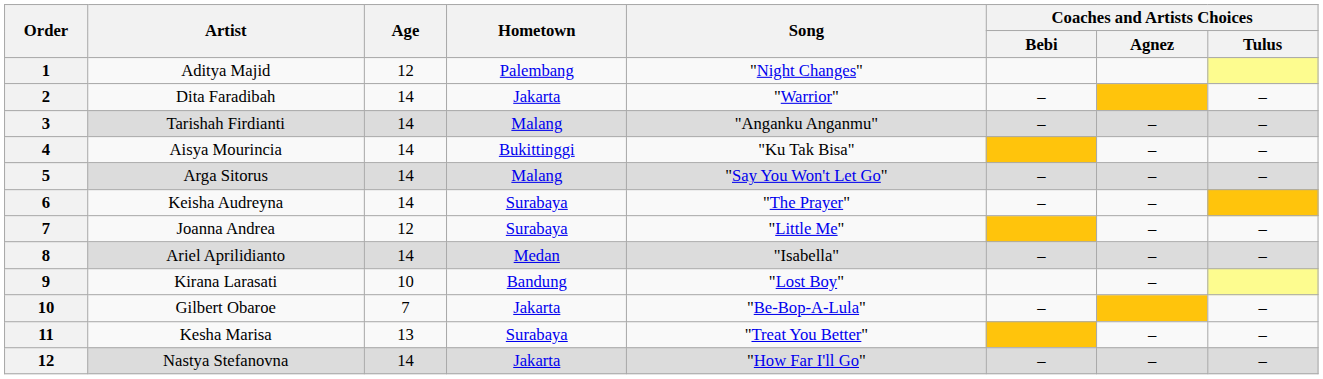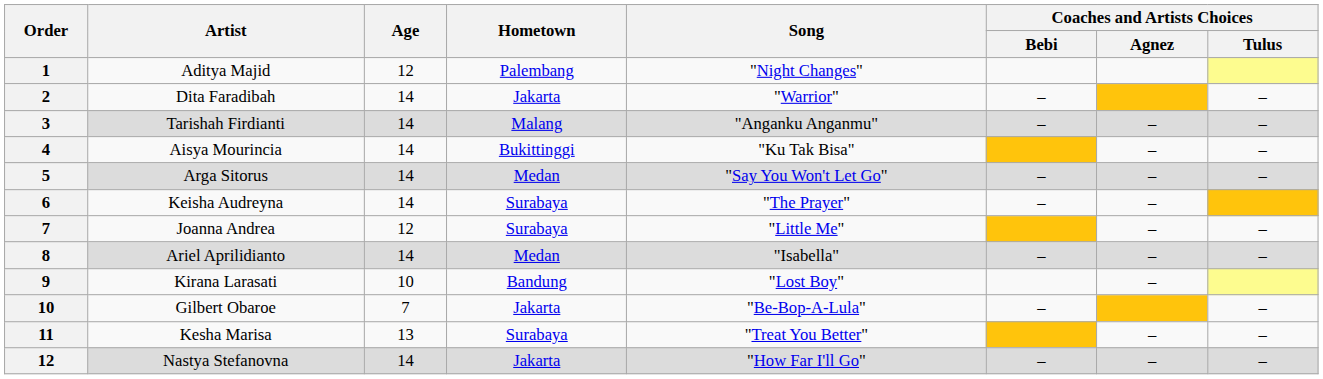 <table class="wikitable" style="text-align:center; width:100%;">
 <tr>
 <th rowspan="2" scope="col" style="width:06%;">Order</th>
 <th rowspan="2" scope="col" style="width:20%;">Artist</th>
 <th rowspan="2" scope="col" style="width:06%;">Age</th>
 <th rowspan="2" scope="col" style="width:13%;">Hometown</th>
 <th rowspan="2" scope="col" style="width:26%;">Song</th>
 <th colspan="3" scope="col" style="width:40%;">Coaches and Artists Choices</th>
 </tr>
 <tr>
 <th style="width:08%;">Bebi</th>
 <th style="width:08%;">Agnez</th>
 <th style="width:08%;">Tulus</th>
 </tr>
 <tr>
 <th>1</th>
 <td>Aditya Majid</td>
 <td>12</td>
 <td><a href='#'>Palembang</a></td>
 <td>"<a href='#'>Night Changes</a>"</td>
 <td><strong></strong></td>
 <td><strong></strong></td>
 <td style="background:#fdfc8f;"><strong></strong></td>
 </tr>
 <tr>
 <th>2</th>
 <td>Dita Faradibah</td>
 <td>14</td>
 <td><a href='#'>Jakarta</a></td>
 <td>"<a href='#'>Warrior</a>"</td>
 <td>–</td>
 <td style="background:#ffc40c;"><strong></strong></td>
 <td>–</td>
 </tr>
 <tr style="background:#dcdcdc;">
 <th>3</th>
 <td>Tarishah Firdianti</td>
 <td>14</td>
 <td><a href='#'>Malang</a></td>
 <td>"Anganku Anganmu"</td>
 <td>–</td>
 <td>–</td>
 <td>–</td>
 </tr>
 <tr>
 <th>4</th>
 <td>Aisya Mourincia</td>
 <td>14</td>
 <td><a href='#'>Bukittinggi</a></td>
 <td>"Ku Tak Bisa"</td>
 <td style="background:#ffc40c;"><strong></strong></td>
 <td>–</td>
 <td>–</td>
 </tr>
 <tr style="background:#dcdcdc;">
 <th>5</th>
 <td>Arga Sitorus</td>
 <td>14</td>
-<td><a href='#'>Malang</a></td>
+<td><a href='#'>Medan</a></td>
 <td>"<a href='#'>Say You Won't Let Go</a>"</td>
 <td>–</td>
 <td>–</td>
 <td>–</td>
 </tr>
 <tr>
 <th>6</th>
 <td>Keisha Audreyna</td>
 <td>14</td>
 <td><a href='#'>Surabaya</a></td>
 <td>"<a href='#'>The Prayer</a>"</td>
 <td>–</td>
 <td>–</td>
 <td style="background:#ffc40c;"><strong></strong></td>
 </tr>
 <tr>
 <th>7</th>
 <td>Joanna Andrea</td>
 <td>12</td>
 <td><a href='#'>Surabaya</a></td>
 <td>"<a href='#'>Little Me</a>"</td>
 <td style="background:#ffc40c;"><strong></strong></td>
 <td>–</td>
 <td>–</td>
 </tr>
 <tr style="background:#dcdcdc;">
 <th>8</th>
 <td>Ariel Aprilidianto</td>
 <td>14</td>
 <td><a href='#'>Medan</a></td>
 <td>"Isabella"</td>
 <td>–</td>
 <td>–</td>
 <td>–</td>
 </tr>
 <tr>
 <th>9</th>
 <td>Kirana Larasati</td>
 <td>10</td>
 <td><a href='#'>Bandung</a></td>
 <td>"<a href='#'>Lost Boy</a>"</td>
 <td><strong></strong></td>
 <td>–</td>
 <td style="background:#fdfc8f;"><strong></strong></td>
 </tr>
 <tr>
 <th>10</th>
 <td>Gilbert Obaroe</td>
 <td>7</td>
 <td><a href='#'>Jakarta</a></td>
 <td>"<a href='#'>Be-Bop-A-Lula</a>"</td>
 <td>–</td>
 <td style="background:#ffc40c;"><strong></strong></td>
 <td>–</td>
 </tr>
 <tr>
 <th>11</th>
 <td>Kesha Marisa</td>
 <td>13</td>
 <td><a href='#'>Surabaya</a></td>
 <td>"<a href='#'>Treat You Better</a>"</td>
 <td style="background:#ffc40c;"><strong></strong></td>
 <td>–</td>
 <td>–</td>
 </tr>
 <tr style="background:#dcdcdc;">
 <th>12</th>
 <td>Nastya Stefanovna</td>
 <td>14</td>
 <td><a href='#'>Jakarta</a></td>
 <td>"<a href='#'>How Far I'll Go</a>"</td>
 <td>–</td>
 <td>–</td>
 <td>–</td>
 </tr>
 </table>
